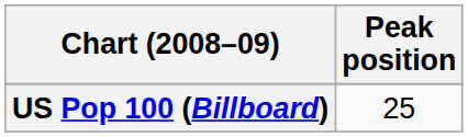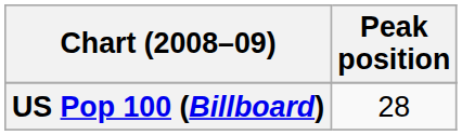 <table class="wikitable plainrowheaders sortable" style="text-align:center">
 <tr>
 <th scope="col">Chart (2008–09)</th>
 <th scope="col">Peak<br>position</th>
 </tr>
 <tr>
 </tr>
 <tr>
 </tr>
 <tr>
 </tr>
 <tr>
 </tr>
 <tr>
 </tr>
 <tr>
 </tr>
 <tr>
 </tr>
 <tr>
 </tr>
 <tr>
 </tr>
 <tr>
 </tr>
 <tr>
 </tr>
 <tr>
 </tr>
 <tr>
 </tr>
 <tr>
 </tr>
 <tr>
 <th scope="row">US <a href='#'>Pop 100</a> (<a href='#'><em>Billboard</em></a>)</th>
-<td style="text-align:center;">25</td>
+<td style="text-align:center;">28</td>
 </tr>
 </table>
